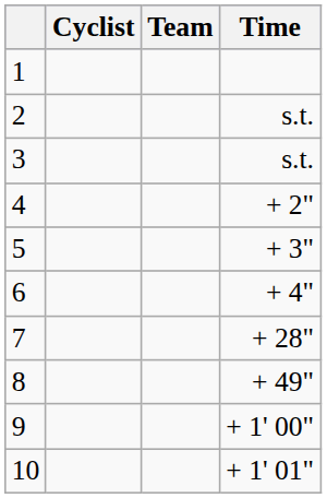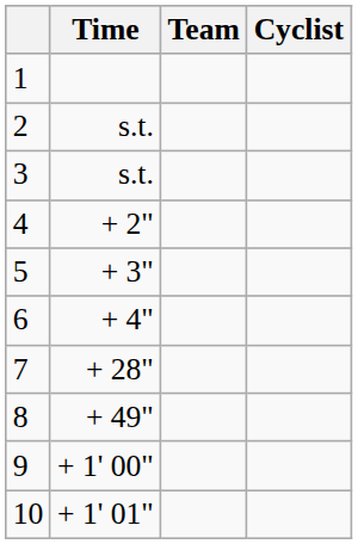 <table class="wikitable">
 <tr style="background:#ccccff;">
 <th></th>
+<th>Time</th>
+<th>Team</th>
 <th>Cyclist</th>
-<th>Team</th>
-<th>Time</th>
 </tr>
 <tr>
 <td>1</td>
+<td align="right"></td>
 <td></td>
 <td></td>
-<td align="right"></td>
 </tr>
 <tr>
 <td>2</td>
+<td align="right">s.t.</td>
 <td></td>
 <td></td>
-<td align="right">s.t.</td>
 </tr>
 <tr>
 <td>3</td>
+<td align="right">s.t.</td>
 <td></td>
 <td></td>
-<td align="right">s.t.</td>
 </tr>
 <tr>
 <td>4</td>
+<td align="right">+ 2"</td>
 <td></td>
 <td></td>
-<td align="right">+ 2"</td>
 </tr>
 <tr>
 <td>5</td>
+<td align="right">+ 3"</td>
 <td></td>
 <td></td>
-<td align="right">+ 3"</td>
 </tr>
 <tr>
 <td>6</td>
+<td align="right">+ 4"</td>
 <td></td>
 <td></td>
-<td align="right">+ 4"</td>
 </tr>
 <tr>
 <td>7</td>
+<td align="right">+ 28"</td>
 <td></td>
 <td></td>
-<td align="right">+ 28"</td>
 </tr>
 <tr>
 <td>8</td>
+<td align="right">+ 49"</td>
 <td></td>
 <td></td>
-<td align="right">+ 49"</td>
 </tr>
 <tr>
 <td>9</td>
+<td align="right">+ 1' 00"</td>
 <td></td>
 <td></td>
-<td align="right">+ 1' 00"</td>
 </tr>
 <tr>
 <td>10</td>
+<td align="right">+ 1' 01"</td>
 <td></td>
 <td></td>
-<td align="right">+ 1' 01"</td>
 </tr>
 </table>
